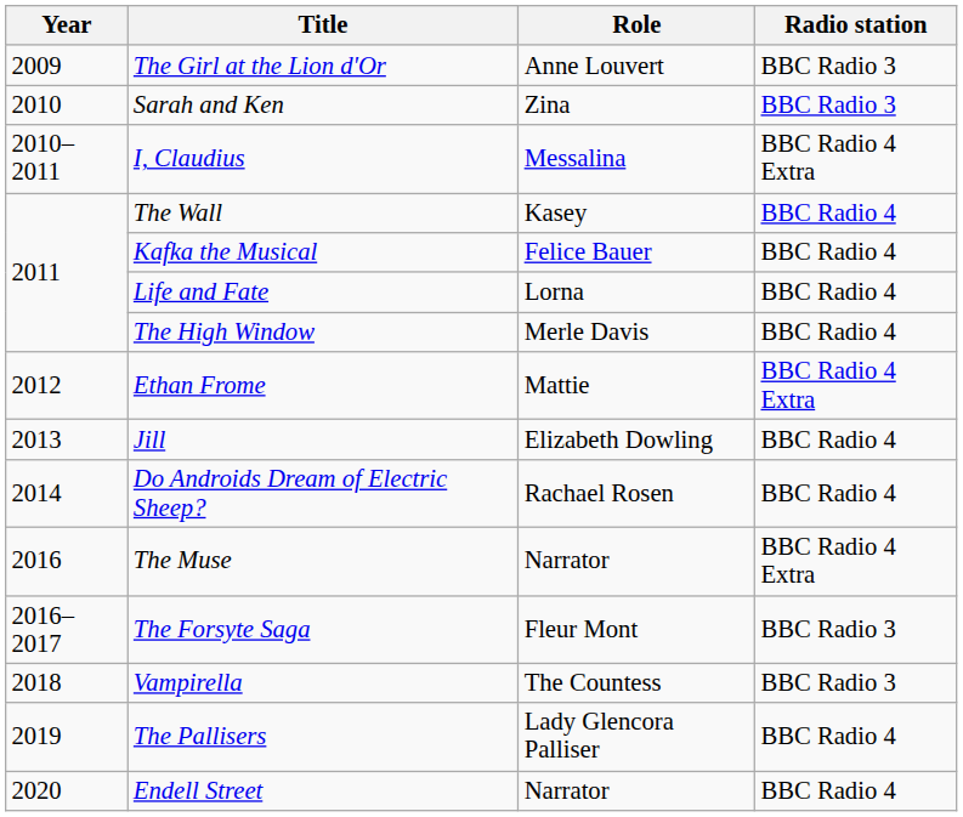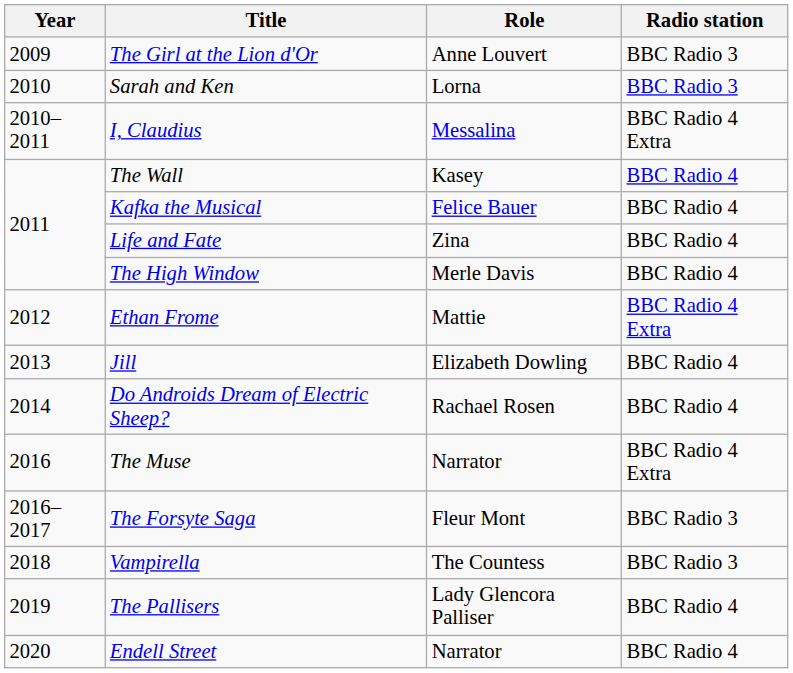 <table class="wikitable sortable">
 <tr>
 <th>Year</th>
 <th>Title</th>
 <th>Role</th>
 <th>Radio station</th>
 </tr>
 <tr>
 <td>2009</td>
 <td><em><a href='#'>The Girl at the Lion d'Or</a></em></td>
 <td>Anne Louvert</td>
 <td>BBC Radio 3</td>
 </tr>
 <tr>
 <td>2010</td>
 <td><em>Sarah and Ken</em></td>
-<td>Zina</td>
+<td>Lorna</td>
 <td><a href='#'>BBC Radio 3</a></td>
 </tr>
 <tr>
 <td>2010–2011</td>
 <td><em><a href='#'>I, Claudius</a></em></td>
 <td><a href='#'>Messalina</a></td>
 <td>BBC Radio 4 Extra</td>
 </tr>
 <tr>
 <td rowspan="4">2011</td>
 <td><em>The Wall</em></td>
 <td>Kasey</td>
 <td><a href='#'>BBC Radio 4</a></td>
 </tr>
 <tr>
 <td><em><a href='#'>Kafka the Musical</a></em></td>
 <td><a href='#'>Felice Bauer</a></td>
 <td>BBC Radio 4</td>
 </tr>
 <tr>
 <td><em><a href='#'>Life and Fate</a></em></td>
-<td>Lorna</td>
+<td>Zina</td>
 <td>BBC Radio 4</td>
 </tr>
 <tr>
 <td><em><a href='#'>The High Window</a></em></td>
 <td>Merle Davis</td>
 <td>BBC Radio 4</td>
 </tr>
 <tr>
 <td>2012</td>
 <td><em><a href='#'>Ethan Frome</a></em></td>
 <td>Mattie</td>
 <td><a href='#'>BBC Radio 4 Extra</a></td>
 </tr>
 <tr>
 <td>2013</td>
 <td><em><a href='#'>Jill</a></em></td>
 <td>Elizabeth Dowling</td>
 <td>BBC Radio 4</td>
 </tr>
 <tr>
 <td>2014</td>
 <td><em><a href='#'>Do Androids Dream of Electric Sheep?</a></em></td>
 <td>Rachael Rosen</td>
 <td>BBC Radio 4</td>
 </tr>
 <tr>
 <td>2016</td>
 <td><em>The Muse</em></td>
 <td>Narrator</td>
 <td>BBC Radio 4 Extra</td>
 </tr>
 <tr>
 <td>2016–2017</td>
 <td><em><a href='#'>The Forsyte Saga</a></em></td>
 <td>Fleur Mont</td>
 <td>BBC Radio 3</td>
 </tr>
 <tr>
 <td>2018</td>
 <td><em><a href='#'>Vampirella</a></em></td>
 <td>The Countess</td>
 <td>BBC Radio 3</td>
 </tr>
 <tr>
 <td>2019</td>
 <td><a href='#'><em>The Pallisers</em></a></td>
 <td>Lady Glencora Palliser</td>
 <td>BBC Radio 4</td>
 </tr>
 <tr>
 <td>2020</td>
 <td><em><a href='#'>Endell Street</a></em></td>
 <td>Narrator</td>
 <td>BBC Radio 4</td>
 </tr>
 </table>
